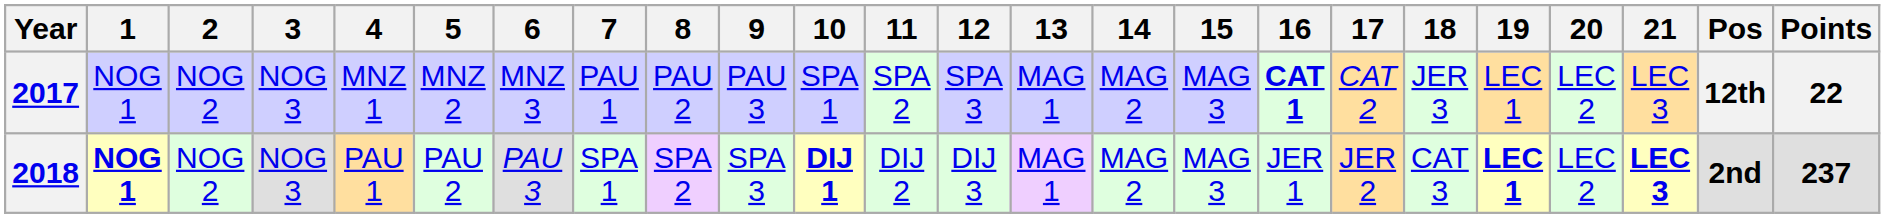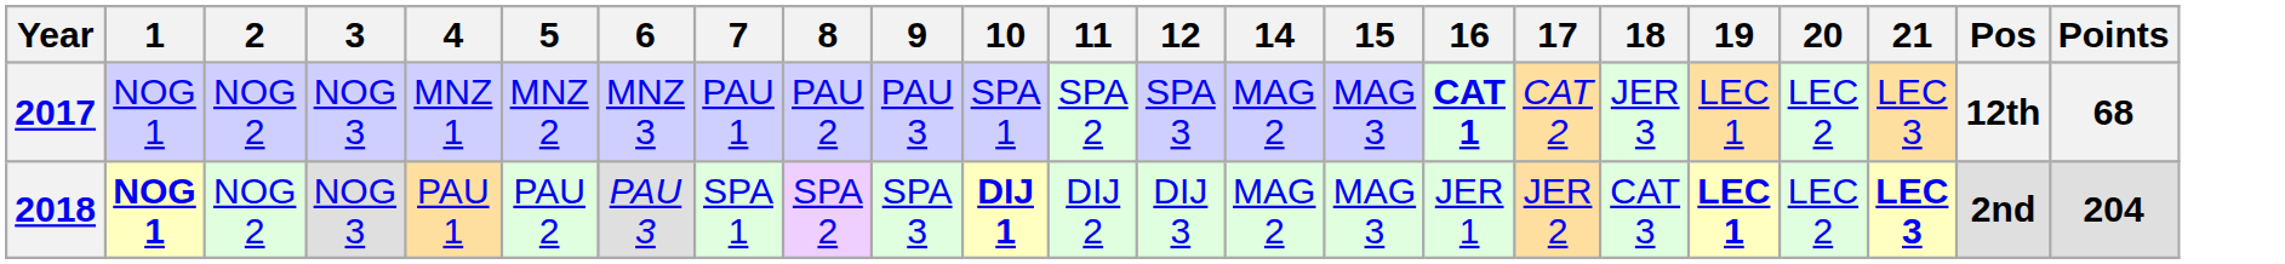 <table class="wikitable" style="text-align:center; font-size:85%">
 <tr>
 <th>Year</th>
 <th>1</th>
 <th>2</th>
 <th>3</th>
 <th>4</th>
 <th>5</th>
 <th>6</th>
 <th>7</th>
 <th>8</th>
 <th>9</th>
 <th>10</th>
 <th>11</th>
 <th>12</th>
-<th>13</th>
 <th>14</th>
 <th>15</th>
 <th>16</th>
 <th>17</th>
 <th>18</th>
 <th>19</th>
 <th>20</th>
 <th>21</th>
 <th>Pos</th>
 <th>Points</th>
 </tr>
 <tr>
 <th><a href='#'>2017</a></th>
 <td style="background:#CFCFFF;"><a href='#'>NOG<br>1</a><br></td>
 <td style="background:#CFCFFF;"><a href='#'>NOG<br>2</a><br></td>
 <td style="background:#CFCFFF;"><a href='#'>NOG<br>3</a><br></td>
 <td style="background:#CFCFFF;"><a href='#'>MNZ<br>1</a><br></td>
 <td style="background:#CFCFFF;"><a href='#'>MNZ<br>2</a><br></td>
 <td style="background:#CFCFFF;"><a href='#'>MNZ<br>3</a><br></td>
 <td style="background:#CFCFFF;"><a href='#'>PAU<br>1</a><br></td>
 <td style="background:#CFCFFF;"><a href='#'>PAU<br>2</a><br></td>
 <td style="background:#CFCFFF;"><a href='#'>PAU<br>3</a><br></td>
 <td style="background:#CFCFFF;"><a href='#'>SPA<br>1</a><br></td>
 <td style="background:#DFFFDF;"><a href='#'>SPA<br>2</a><br></td>
 <td style="background:#CFCFFF;"><a href='#'>SPA<br>3</a><br></td>
-<td style="background:#CFCFFF;"><a href='#'>MAG<br>1</a><br></td>
 <td style="background:#CFCFFF;"><a href='#'>MAG<br>2</a><br></td>
 <td style="background:#CFCFFF;"><a href='#'>MAG<br>3</a><br></td>
 <td style="background:#DFFFDF;"><strong><a href='#'>CAT<br>1</a><br></strong></td>
 <td style="background:#FFDF9F;"><em><a href='#'>CAT<br>2</a></em><br></td>
 <td style="background:#DFFFDF;"><a href='#'>JER<br>3</a><br></td>
 <td style="background:#FFDF9F;"><a href='#'>LEC<br>1</a><br></td>
 <td style="background:#DFFFDF;"><a href='#'>LEC<br>2</a><br></td>
 <td style="background:#FFDF9F;"><a href='#'>LEC<br>3</a><br></td>
 <th>12th</th>
-<th>22</th>
+<th>68</th>
 </tr>
 <tr>
 <th><a href='#'>2018</a></th>
 <td style="background:#FFFFBF;"><strong><a href='#'>NOG<br>1</a></strong><br></td>
 <td style="background:#DFFFDF;"><a href='#'>NOG<br>2</a><br></td>
 <td style="background:#DFDFDF;"><a href='#'>NOG<br>3</a><br></td>
 <td style="background:#FFDF9F;"><a href='#'>PAU<br>1</a><br></td>
 <td style="background:#DFFFDF;"><a href='#'>PAU<br>2</a><br></td>
 <td style="background:#DFDFDF;"><em><a href='#'>PAU<br>3</a></em><br></td>
 <td style="background:#DFFFDF;"><a href='#'>SPA<br>1</a><br></td>
 <td style="background:#EFCFFF;"><a href='#'>SPA<br>2</a><br></td>
 <td style="background:#DFFFDF;"><a href='#'>SPA<br>3</a><br></td>
 <td style="background:#FFFFBF;"><strong><a href='#'>DIJ<br>1</a></strong><br></td>
 <td style="background:#DFFFDF;"><a href='#'>DIJ<br>2</a><br></td>
 <td style="background:#DFFFDF;"><a href='#'>DIJ<br>3</a><br></td>
-<td style="background:#EFCFFF;"><a href='#'>MAG<br>1</a><br></td>
 <td style="background:#DFFFDF;"><a href='#'>MAG<br>2</a><br></td>
 <td style="background:#DFFFDF;"><a href='#'>MAG<br>3</a><br></td>
 <td style="background:#DFFFDF;"><a href='#'>JER<br>1</a><br></td>
 <td style="background:#FFDF9F;"><a href='#'>JER<br>2</a><br></td>
 <td style="background:#DFFFDF;"><a href='#'>CAT<br>3</a><br></td>
 <td style="background:#FFFFBF;"><strong><a href='#'>LEC<br>1</a></strong><br></td>
 <td style="background:#DFFFDF;"><a href='#'>LEC<br>2</a><br></td>
 <td style="background:#FFFFBF;"><strong><a href='#'>LEC<br>3</a></strong><br></td>
 <th style="background:#DFDFDF;">2nd</th>
-<th style="background:#DFDFDF;">237</th>
+<th style="background:#DFDFDF;">204</th>
 </tr>
 </table>
